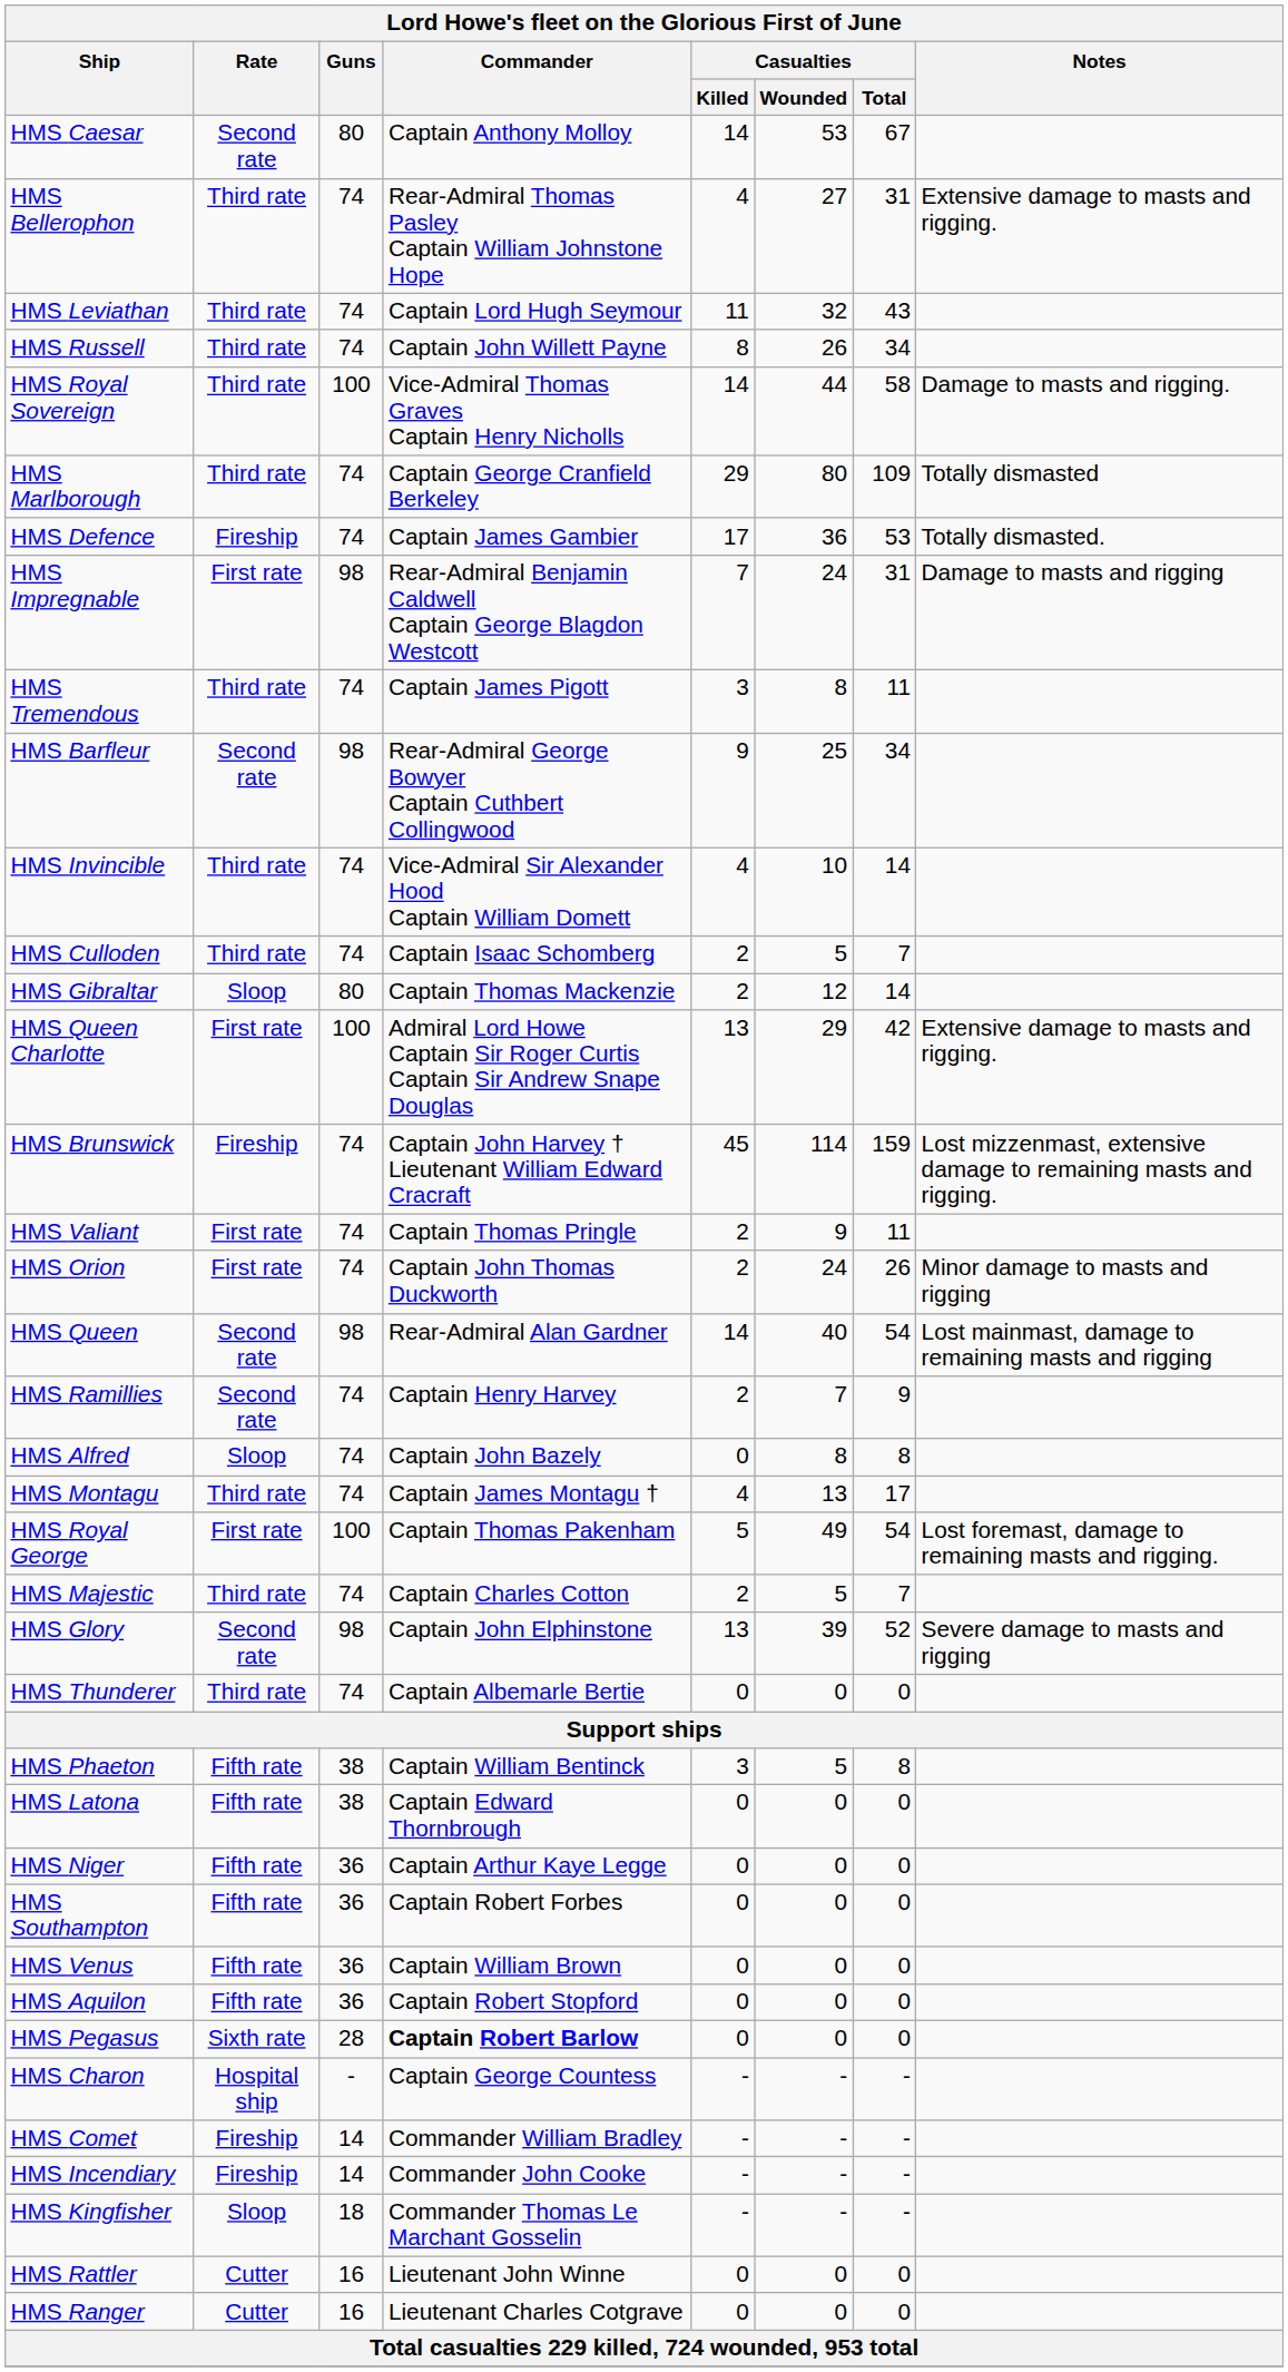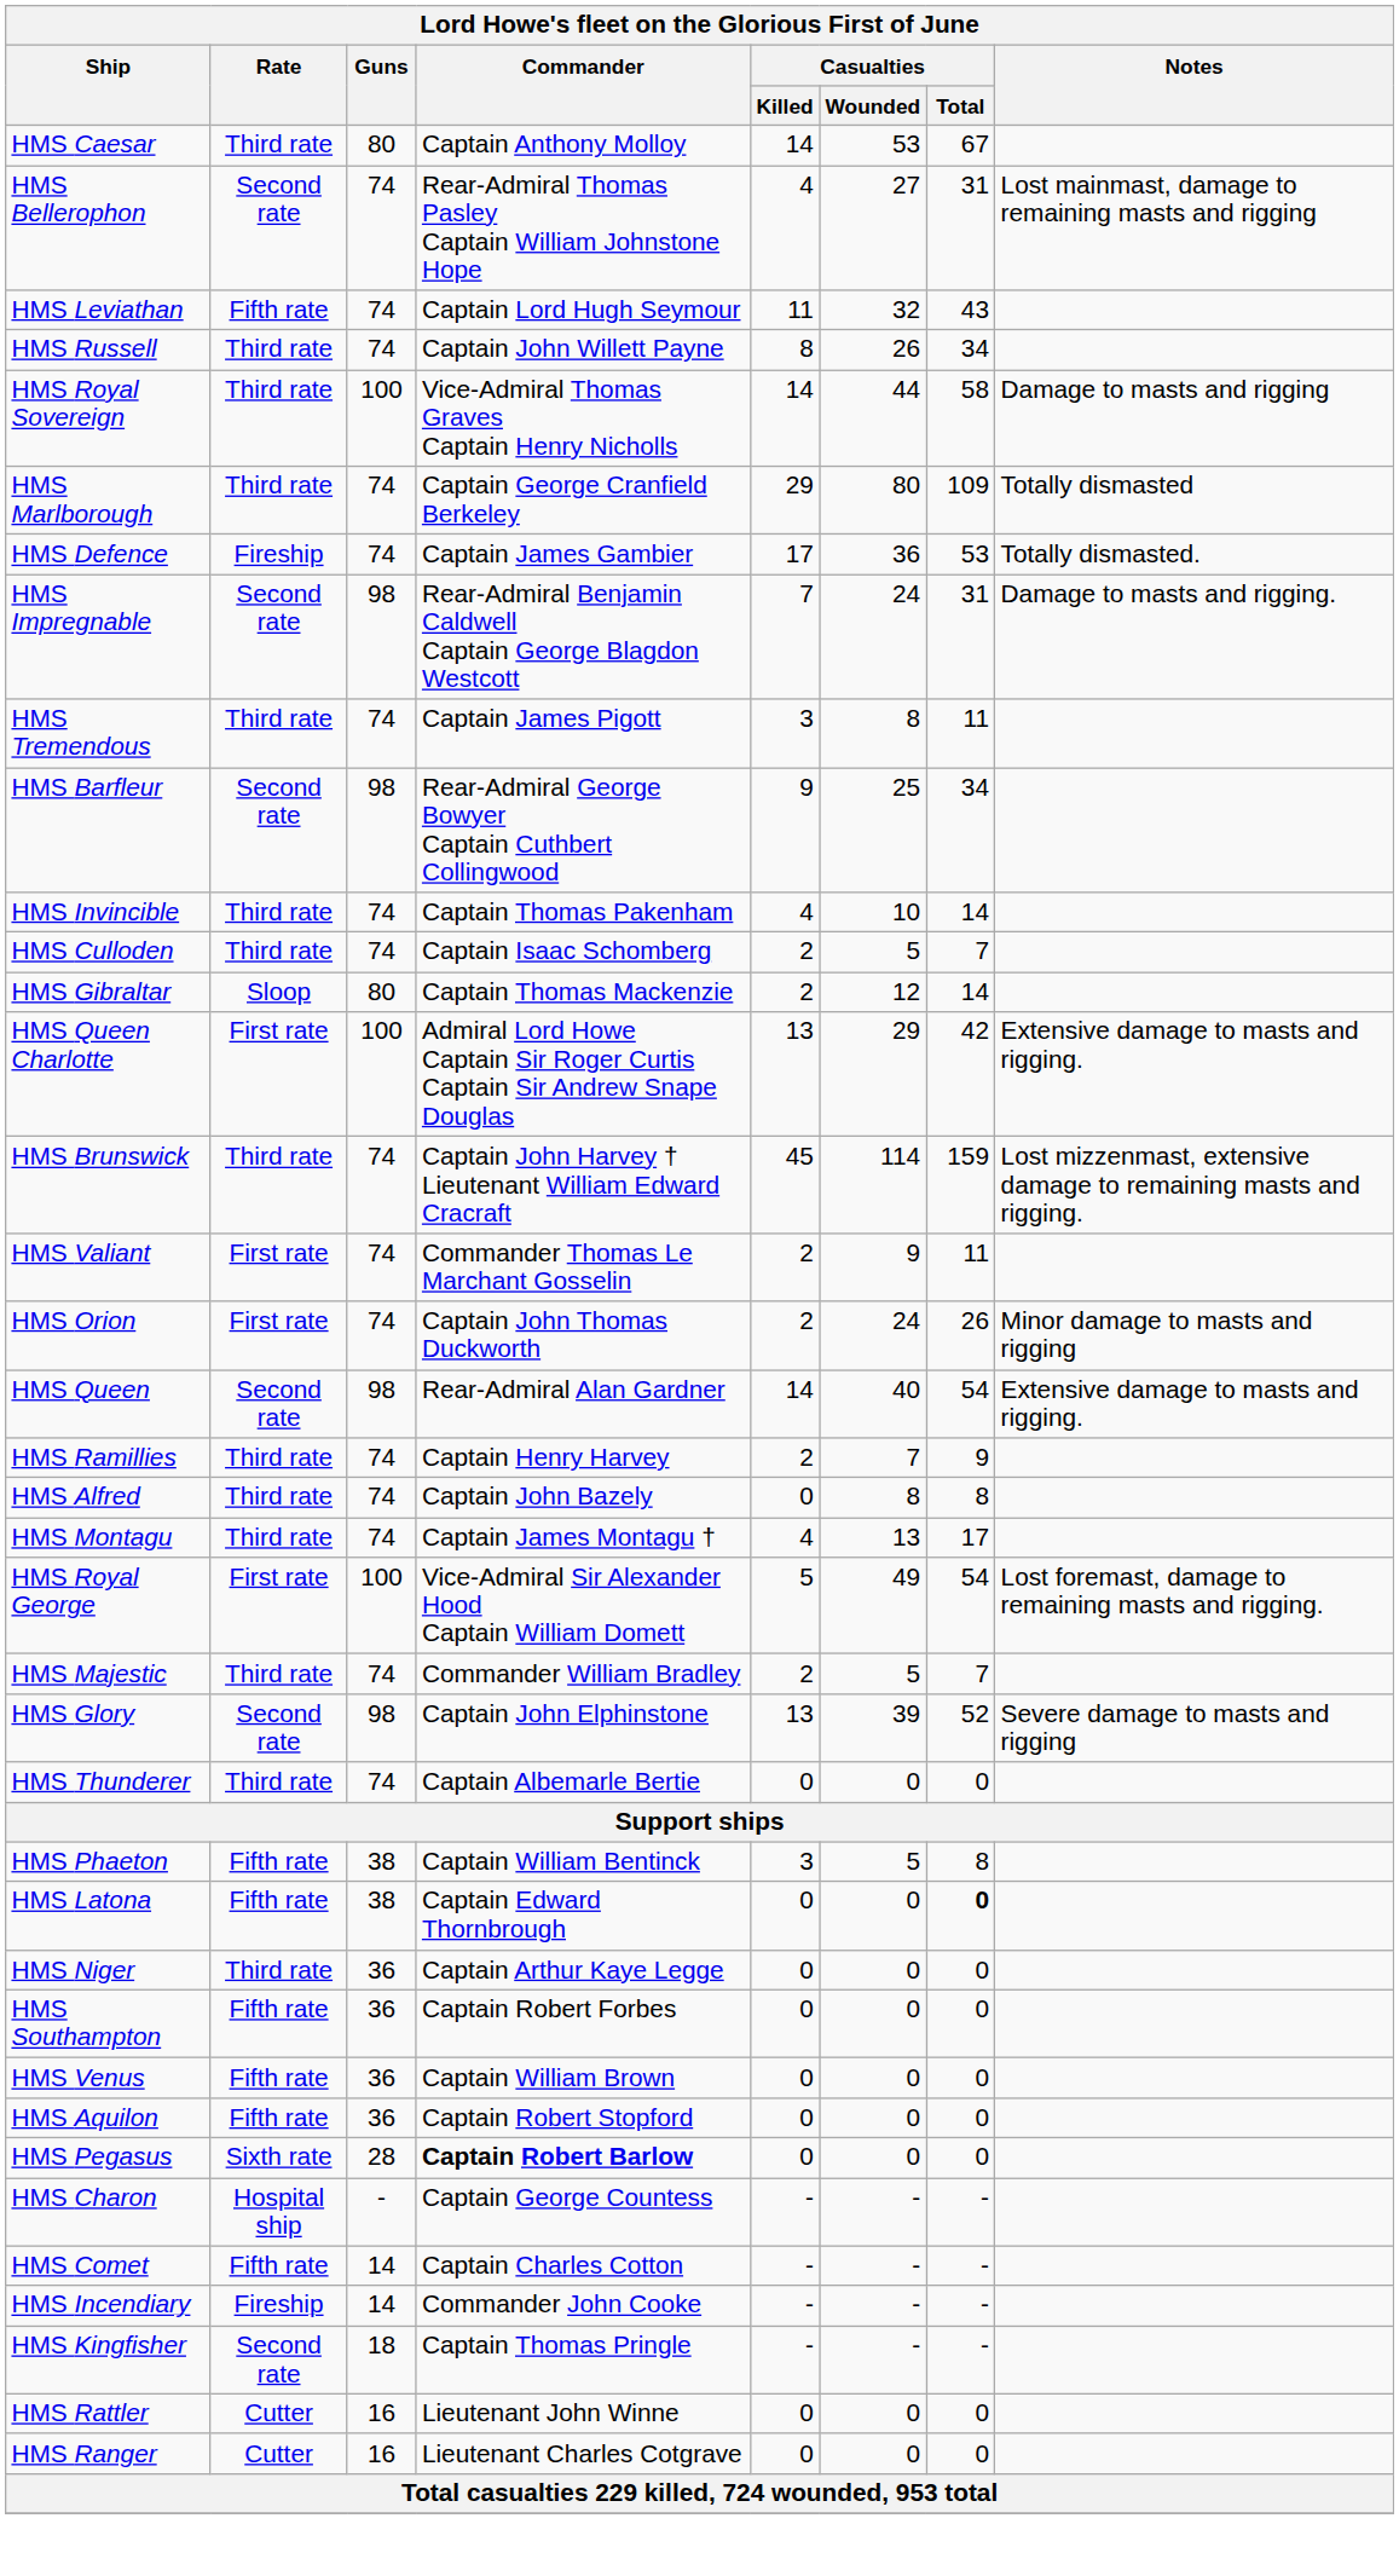 <table class="wikitable" width=100%>
 <tr valign="top">
 <th colspan="11" bgcolor="white">Lord Howe's fleet on the Glorious First of June</th>
 </tr>
 <tr valign="top"|- valign="top">
 <th width=15%; align= center rowspan=2><small> Ship </small></th>
 <th width=10%; align= center rowspan=2><small> Rate </small></th>
 <th width=5%; align= center rowspan=2><small> Guns </small></th>
 <th width=25%; align= center rowspan=2><small> Commander </small></th>
 <th width=15%; align= center colspan=3><small>Casualties</small></th>
 <th width=30%; align= center rowspan=2><small>Notes</small></th>
 </tr>
 <tr valign="top">
 <th width=5%; align= center><small> Killed </small></th>
 <th width=5%; align= center><small> Wounded </small></th>
 <th width=5%; align= center><small> Total</small></th>
 </tr>
 <tr valign="top">
 <td align= left><a href='#'>HMS <em>Caesar</em></a></td>
-<td align= center><a href='#'>Second rate</a></td>
+<td align= center><a href='#'>Third rate</a></td>
 <td align= center>80</td>
 <td align= left>Captain <a href='#'>Anthony Molloy</a></td>
 <td align= right>14</td>
 <td align= right>53</td>
 <td align= right>67</td>
 <td align= left></td>
 </tr>
 <tr valign="top">
 <td align= left><a href='#'>HMS <em>Bellerophon</em></a></td>
-<td align= center><a href='#'>Third rate</a></td>
+<td align= center><a href='#'>Second rate</a></td>
 <td align= center>74</td>
 <td align= left>Rear-Admiral <a href='#'>Thomas Pasley</a><br>Captain <a href='#'>William Johnstone Hope</a></td>
 <td align= right>4</td>
 <td align= right>27</td>
 <td align= right>31</td>
-<td align= left>Extensive damage to masts and rigging.</td>
+<td align= left>Lost mainmast, damage to remaining masts and rigging</td>
 </tr>
 <tr valign="top">
 <td align= left><a href='#'>HMS <em>Leviathan</em></a></td>
-<td align= center><a href='#'>Third rate</a></td>
+<td align= center><a href='#'>Fifth rate</a></td>
 <td align= center>74</td>
 <td align= left>Captain <a href='#'>Lord Hugh Seymour</a></td>
 <td align= right>11</td>
 <td align= right>32</td>
 <td align= right>43</td>
 <td align= left></td>
 </tr>
 <tr valign="top">
 <td align= left><a href='#'>HMS <em>Russell</em></a></td>
 <td align= center><a href='#'>Third rate</a></td>
 <td align= center>74</td>
 <td align= left>Captain <a href='#'>John Willett Payne</a></td>
 <td align= right>8</td>
 <td align= right>26</td>
 <td align= right>34</td>
 <td align= left></td>
 </tr>
 <tr valign="top">
 <td align= left><a href='#'>HMS <em>Royal Sovereign</em></a></td>
 <td align= center><a href='#'>Third rate</a></td>
 <td align= center>100</td>
 <td align= left>Vice-Admiral <a href='#'>Thomas Graves</a><br>Captain <a href='#'>Henry Nicholls</a></td>
 <td align= right>14</td>
 <td align= right>44</td>
 <td align= right>58</td>
-<td align= left>Damage to masts and rigging.</td>
+<td align= left>Damage to masts and rigging</td>
 </tr>
 <tr valign="top">
 <td align= left><a href='#'>HMS <em>Marlborough</em></a></td>
 <td align= center><a href='#'>Third rate</a></td>
 <td align= center>74</td>
 <td align= left>Captain <a href='#'>George Cranfield Berkeley</a></td>
 <td align= right>29</td>
 <td align= right>80</td>
 <td align= right>109</td>
 <td align= left>Totally dismasted</td>
 </tr>
 <tr valign="top">
 <td align= left><a href='#'>HMS <em>Defence</em></a></td>
 <td align= center><a href='#'>Fireship</a></td>
 <td align= center>74</td>
 <td align= left>Captain <a href='#'>James Gambier</a></td>
 <td align= right>17</td>
 <td align= right>36</td>
 <td align= right>53</td>
 <td align= left>Totally dismasted.</td>
 </tr>
 <tr valign="top">
 <td align= left><a href='#'>HMS <em>Impregnable</em></a></td>
-<td align= center><a href='#'>First rate</a></td>
+<td align= center><a href='#'>Second rate</a></td>
 <td align= center>98</td>
 <td align= left>Rear-Admiral <a href='#'>Benjamin Caldwell</a><br>Captain <a href='#'>George Blagdon Westcott</a></td>
 <td align= right>7</td>
 <td align= right>24</td>
 <td align= right>31</td>
-<td align= left>Damage to masts and rigging</td>
+<td align= left>Damage to masts and rigging.</td>
 </tr>
 <tr valign="top">
 <td align= left><a href='#'>HMS <em>Tremendous</em></a></td>
 <td align= center><a href='#'>Third rate</a></td>
 <td align= center>74</td>
 <td align= left>Captain <a href='#'>James Pigott</a></td>
 <td align= right>3</td>
 <td align= right>8</td>
 <td align= right>11</td>
 <td align= left></td>
 </tr>
 <tr valign="top">
 <td align= left><a href='#'>HMS <em>Barfleur</em></a></td>
 <td align= center><a href='#'>Second rate</a></td>
 <td align= center>98</td>
 <td align= left>Rear-Admiral <a href='#'>George Bowyer</a><br>Captain <a href='#'>Cuthbert Collingwood</a></td>
 <td align= right>9</td>
 <td align= right>25</td>
 <td align= right>34</td>
 <td align= left></td>
 </tr>
 <tr valign="top">
 <td align= left><a href='#'>HMS <em>Invincible</em></a></td>
 <td align= center><a href='#'>Third rate</a></td>
 <td align= center>74</td>
-<td align= left>Vice-Admiral <a href='#'>Sir Alexander Hood</a><br>Captain <a href='#'>William Domett</a></td>
+<td align= left>Captain <a href='#'>Thomas Pakenham</a></td>
 <td align= right>4</td>
 <td align= right>10</td>
 <td align= right>14</td>
 <td align= left></td>
 </tr>
 <tr valign="top">
 <td align= left><a href='#'>HMS <em>Culloden</em></a></td>
 <td align= center><a href='#'>Third rate</a></td>
 <td align= center>74</td>
 <td align= left>Captain <a href='#'>Isaac Schomberg</a></td>
 <td align= right>2</td>
 <td align= right>5</td>
 <td align= right>7</td>
 <td align= left></td>
 </tr>
 <tr valign="top">
 <td align= left><a href='#'>HMS <em>Gibraltar</em></a></td>
 <td align= center><a href='#'>Sloop</a></td>
 <td align= center>80</td>
 <td align= left>Captain <a href='#'>Thomas Mackenzie</a></td>
 <td align= right>2</td>
 <td align= right>12</td>
 <td align= right>14</td>
 <td align= left></td>
 </tr>
 <tr valign="top">
 <td align= left><a href='#'>HMS <em>Queen Charlotte</em></a></td>
 <td align= center><a href='#'>First rate</a></td>
 <td align= center>100</td>
 <td align= left>Admiral <a href='#'>Lord Howe</a><br>Captain <a href='#'>Sir Roger Curtis</a><br>Captain <a href='#'>Sir Andrew Snape Douglas</a></td>
 <td align= right>13</td>
 <td align= right>29</td>
 <td align= right>42</td>
 <td align= left>Extensive damage to masts and rigging.</td>
 </tr>
 <tr valign="top">
 <td align= left><a href='#'>HMS <em>Brunswick</em></a></td>
-<td align= center><a href='#'>Fireship</a></td>
+<td align= center><a href='#'>Third rate</a></td>
 <td align= center>74</td>
 <td align= left>Captain <a href='#'>John Harvey</a> †<br>Lieutenant <a href='#'>William Edward Cracraft</a></td>
 <td align= right>45</td>
 <td align= right>114</td>
 <td align= right>159</td>
 <td align= left>Lost mizzenmast, extensive damage to remaining masts and rigging.</td>
 </tr>
 <tr valign="top">
 <td align= left><a href='#'>HMS <em>Valiant</em></a></td>
 <td align= center><a href='#'>First rate</a></td>
 <td align= center>74</td>
-<td align= left>Captain <a href='#'>Thomas Pringle</a></td>
+<td align= left>Commander <a href='#'>Thomas Le Marchant Gosselin</a></td>
 <td align= right>2</td>
 <td align= right>9</td>
 <td align= right>11</td>
 <td align= left></td>
 </tr>
 <tr valign="top">
 <td align= left><a href='#'>HMS <em>Orion</em></a></td>
 <td align= center><a href='#'>First rate</a></td>
 <td align= center>74</td>
 <td align= left>Captain <a href='#'>John Thomas Duckworth</a></td>
 <td align= right>2</td>
 <td align= right>24</td>
 <td align= right>26</td>
 <td align= left>Minor damage to masts and rigging</td>
 </tr>
 <tr valign="top">
 <td align= left><a href='#'>HMS <em>Queen</em></a></td>
 <td align= center><a href='#'>Second rate</a></td>
 <td align= center>98</td>
 <td align= left>Rear-Admiral <a href='#'>Alan Gardner</a></td>
 <td align= right>14</td>
 <td align= right>40</td>
 <td align= right>54</td>
-<td align= left>Lost mainmast, damage to remaining masts and rigging</td>
+<td align= left>Extensive damage to masts and rigging.</td>
 </tr>
 <tr valign="top">
 <td align= left><a href='#'>HMS <em>Ramillies</em></a></td>
-<td align= center><a href='#'>Second rate</a></td>
+<td align= center><a href='#'>Third rate</a></td>
 <td align= center>74</td>
 <td align= left>Captain <a href='#'>Henry Harvey</a></td>
 <td align= right>2</td>
 <td align= right>7</td>
 <td align= right>9</td>
 <td align= left></td>
 </tr>
 <tr valign="top">
 <td align= left><a href='#'>HMS <em>Alfred</em></a></td>
-<td align= center><a href='#'>Sloop</a></td>
+<td align= center><a href='#'>Third rate</a></td>
 <td align= center>74</td>
 <td align= left>Captain <a href='#'>John Bazely</a></td>
 <td align= right>0</td>
 <td align= right>8</td>
 <td align= right>8</td>
 <td align= left></td>
 </tr>
 <tr valign="top">
 <td align= left><a href='#'>HMS <em>Montagu</em></a></td>
 <td align= center><a href='#'>Third rate</a></td>
 <td align= center>74</td>
 <td align= left>Captain <a href='#'>James Montagu</a> †</td>
 <td align= right>4</td>
 <td align= right>13</td>
 <td align= right>17</td>
 <td align= left></td>
 </tr>
 <tr valign="top">
 <td align= left><a href='#'>HMS <em>Royal George</em></a></td>
 <td align= center><a href='#'>First rate</a></td>
 <td align= center>100</td>
-<td align= left>Captain <a href='#'>Thomas Pakenham</a></td>
+<td align= left>Vice-Admiral <a href='#'>Sir Alexander Hood</a><br>Captain <a href='#'>William Domett</a></td>
 <td align= right>5</td>
 <td align= right>49</td>
 <td align= right>54</td>
 <td align= left>Lost foremast, damage to remaining masts and rigging.</td>
 </tr>
 <tr valign="top">
 <td align= left><a href='#'>HMS <em>Majestic</em></a></td>
 <td align= center><a href='#'>Third rate</a></td>
 <td align= center>74</td>
-<td align= left>Captain <a href='#'>Charles Cotton</a></td>
+<td align= left>Commander <a href='#'>William Bradley</a></td>
 <td align= right>2</td>
 <td align= right>5</td>
 <td align= right>7</td>
 <td align= left></td>
 </tr>
 <tr valign="top">
 <td align= left><a href='#'>HMS <em>Glory</em></a></td>
 <td align= center><a href='#'>Second rate</a></td>
 <td align= center>98</td>
 <td align= left>Captain <a href='#'>John Elphinstone</a></td>
 <td align= right>13</td>
 <td align= right>39</td>
 <td align= right>52</td>
 <td align= left>Severe damage to masts and rigging</td>
 </tr>
 <tr valign="top">
 <td align= left><a href='#'>HMS <em>Thunderer</em></a></td>
 <td align= center><a href='#'>Third rate</a></td>
 <td align= center>74</td>
 <td align= left>Captain <a href='#'>Albemarle Bertie</a></td>
 <td align= right>0</td>
 <td align= right>0</td>
 <td align= right>0</td>
 <td align= left></td>
 </tr>
 <tr valign="top">
 <th colspan="11" bgcolor="white">Support ships</th>
 </tr>
 <tr valign="top"|- valign="top">
 <td align= left><a href='#'>HMS <em>Phaeton</em></a></td>
 <td align= center><a href='#'>Fifth rate</a></td>
 <td align= center>38</td>
 <td align= left>Captain <a href='#'>William Bentinck</a></td>
 <td align= right>3</td>
 <td align= right>5</td>
 <td align= right>8</td>
 <td align= left></td>
 </tr>
 <tr valign="top">
 <td align= left><a href='#'>HMS <em>Latona</em></a></td>
 <td align= center><a href='#'>Fifth rate</a></td>
 <td align= center>38</td>
 <td align= left>Captain <a href='#'>Edward Thornbrough</a></td>
 <td align= right>0</td>
 <td align= right>0</td>
-<td align= right>0</td>
+<td align= right><strong>0</strong></td>
 <td align= left></td>
 </tr>
 <tr valign="top">
 <td align= left><a href='#'>HMS <em>Niger</em></a></td>
-<td align= center><a href='#'>Fifth rate</a></td>
+<td align= center><a href='#'>Third rate</a></td>
 <td align= center>36</td>
 <td align= left>Captain <a href='#'>Arthur Kaye Legge</a></td>
 <td align= right>0</td>
 <td align= right>0</td>
 <td align= right>0</td>
 <td align= left></td>
 </tr>
 <tr valign="top">
 <td align= left><a href='#'>HMS <em>Southampton</em></a></td>
 <td align= center><a href='#'>Fifth rate</a></td>
 <td align= center>36</td>
 <td align= left>Captain Robert Forbes</td>
 <td align= right>0</td>
 <td align= right>0</td>
 <td align= right>0</td>
 <td align= left></td>
 </tr>
 <tr valign="top">
 <td align= left><a href='#'>HMS <em>Venus</em></a></td>
 <td align= center><a href='#'>Fifth rate</a></td>
 <td align= center>36</td>
 <td align= left>Captain <a href='#'>William Brown</a></td>
 <td align= right>0</td>
 <td align= right>0</td>
 <td align= right>0</td>
 <td align= left></td>
 </tr>
 <tr valign="top">
 <td align= left><a href='#'>HMS <em>Aquilon</em></a></td>
 <td align= center><a href='#'>Fifth rate</a></td>
 <td align= center>36</td>
 <td align= left>Captain <a href='#'>Robert Stopford</a></td>
 <td align= right>0</td>
 <td align= right>0</td>
 <td align= right>0</td>
 <td align= left></td>
 </tr>
 <tr valign="top">
 <td align= left><a href='#'>HMS <em>Pegasus</em></a></td>
 <td align= center><a href='#'>Sixth rate</a></td>
 <td align= center>28</td>
 <td align= left><strong>Captain <a href='#'>Robert Barlow</a></strong></td>
 <td align= right>0</td>
 <td align= right>0</td>
 <td align= right>0</td>
 <td align= left></td>
 </tr>
 <tr valign="top">
 <td align= left><a href='#'>HMS <em>Charon</em></a></td>
 <td align= center><a href='#'>Hospital ship</a></td>
 <td align= center>-</td>
 <td align= left>Captain <a href='#'>George Countess</a></td>
 <td align= right>-</td>
 <td align= right>-</td>
 <td align= right>-</td>
 <td align= left></td>
 </tr>
 <tr valign="top">
 <td align= left><a href='#'>HMS <em>Comet</em></a></td>
-<td align= center><a href='#'>Fireship</a></td>
+<td align= center><a href='#'>Fifth rate</a></td>
 <td align= center>14</td>
-<td align= left>Commander <a href='#'>William Bradley</a></td>
+<td align= left>Captain <a href='#'>Charles Cotton</a></td>
 <td align= right>-</td>
 <td align= right>-</td>
 <td align= right>-</td>
 <td align= left></td>
 </tr>
 <tr valign="top">
 <td align= left><a href='#'>HMS <em>Incendiary</em></a></td>
 <td align= center><a href='#'>Fireship</a></td>
 <td align= center>14</td>
 <td align= left>Commander <a href='#'>John Cooke</a></td>
 <td align= right>-</td>
 <td align= right>-</td>
 <td align= right>-</td>
 <td align= left></td>
 </tr>
 <tr valign="top">
 <td align= left><a href='#'>HMS <em>Kingfisher</em></a></td>
-<td align= center><a href='#'>Sloop</a></td>
+<td align= center><a href='#'>Second rate</a></td>
 <td align= center>18</td>
-<td align= left>Commander <a href='#'>Thomas Le Marchant Gosselin</a></td>
+<td align= left>Captain <a href='#'>Thomas Pringle</a></td>
 <td align= right>-</td>
 <td align= right>-</td>
 <td align= right>-</td>
 <td align= left></td>
 </tr>
 <tr valign="top">
 <td align= left><a href='#'>HMS <em>Rattler</em></a></td>
 <td align= center><a href='#'>Cutter</a></td>
 <td align= center>16</td>
 <td align= left>Lieutenant John Winne</td>
 <td align= right>0</td>
 <td align= right>0</td>
 <td align= right>0</td>
 <td align= left></td>
 </tr>
 <tr valign="top">
 <td align= left><a href='#'>HMS <em>Ranger</em></a></td>
 <td align= center><a href='#'>Cutter</a></td>
 <td align= center>16</td>
 <td align= left>Lieutenant Charles Cotgrave</td>
 <td align= right>0</td>
 <td align= right>0</td>
 <td align= right>0</td>
 <td align= left></td>
 </tr>
 <tr valign="top">
 <th colspan="11" bgcolor="white">Total casualties 229 killed, 724 wounded, 953 total</th>
 </tr>
 <tr valign="top">
 </tr>
 </table>
